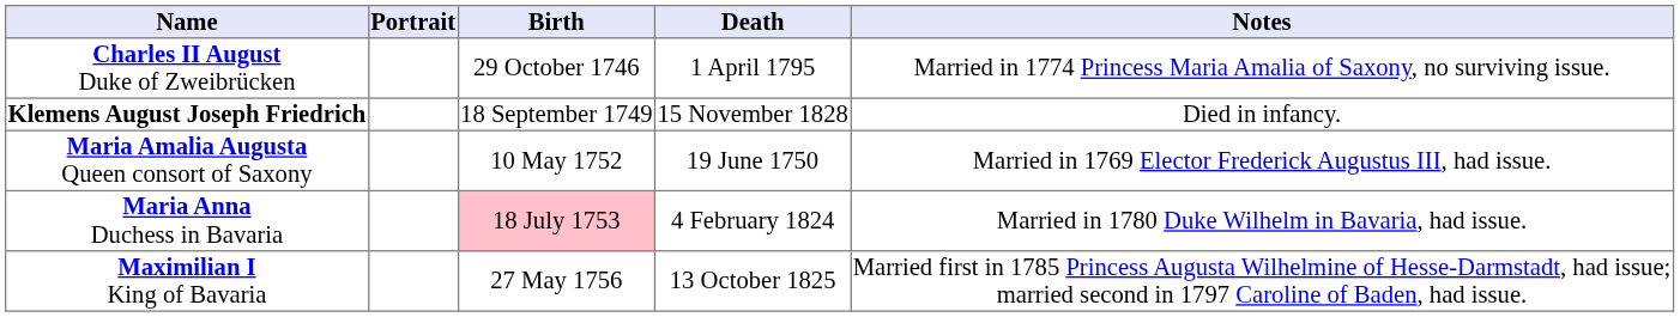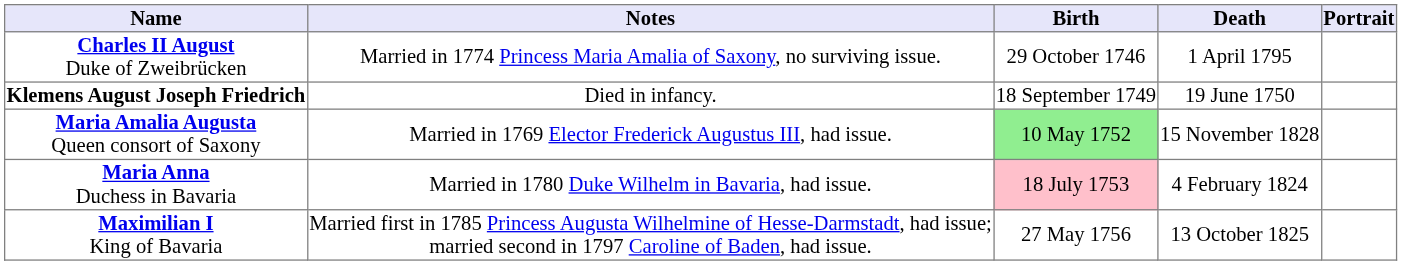 <table border=1 style="border-collapse: collapse;">
 <tr bgcolor=Lavender>
 <th>Name</th>
-<th>Portrait</th>
+<th>Notes</th>
 <th>Birth</th>
 <th>Death</th>
-<th>Notes</th>
+<th>Portrait</th>
 </tr>
 <tr>
 <td align=center><strong><a href='#'>Charles II August</a></strong><br>Duke of Zweibrücken</td>
-<td></td>
+<td align=center>Married in 1774 <a href='#'>Princess Maria Amalia of Saxony</a>, no surviving issue.</td>
 <td align=center>29 October 1746</td>
 <td align=center>1 April 1795</td>
-<td align=center>Married in 1774 <a href='#'>Princess Maria Amalia of Saxony</a>, no surviving issue.</td>
+<td></td>
 </tr>
 <tr>
 <td align=center><strong>Klemens August Joseph Friedrich</strong></td>
+<td align=center>Died in infancy.</td>
+<td align=center>18 September 1749</td>
+<td align=center>19 June 1750</td>
 <td></td>
-<td align=center>18 September 1749</td>
-<td align=center>15 November 1828</td>
-<td align=center>Died in infancy.</td>
 </tr>
 <tr>
 <td align=center><strong><a href='#'>Maria Amalia Augusta</a></strong><br>Queen consort of Saxony</td>
+<td align=center>Married in 1769 <a href='#'>Elector Frederick Augustus III</a>, had issue.</td>
+<td align=center style="background: lightgreen;">10 May 1752</td>
+<td align=center>15 November 1828</td>
 <td align=center></td>
-<td align=center>10 May 1752</td>
-<td align=center>19 June 1750</td>
-<td align=center>Married in 1769 <a href='#'>Elector Frederick Augustus III</a>, had issue.</td>
 </tr>
 <tr>
 <td align=center><strong><a href='#'>Maria Anna</a></strong><br>Duchess in Bavaria</td>
-<td align=center></td>
+<td align=center>Married in 1780 <a href='#'>Duke Wilhelm in Bavaria</a>, had issue.</td>
 <td align=center style="background: pink;">18 July 1753</td>
 <td align=center>4 February 1824</td>
-<td align=center>Married in 1780 <a href='#'>Duke Wilhelm in Bavaria</a>, had issue.</td>
+<td align=center></td>
 </tr>
 <tr>
 <td align=center><strong><a href='#'>Maximilian I</a></strong><br>King of Bavaria</td>
-<td align=center></td>
+<td align=center>Married first in 1785 <a href='#'>Princess Augusta Wilhelmine of Hesse-Darmstadt</a>, had issue;<br>married second in 1797 <a href='#'>Caroline of Baden</a>, had issue.</td>
 <td align=center>27 May 1756</td>
 <td align=center>13 October 1825</td>
-<td align=center>Married first in 1785 <a href='#'>Princess Augusta Wilhelmine of Hesse-Darmstadt</a>, had issue;<br>married second in 1797 <a href='#'>Caroline of Baden</a>, had issue.</td>
+<td align=center></td>
 </tr>
 </table>
